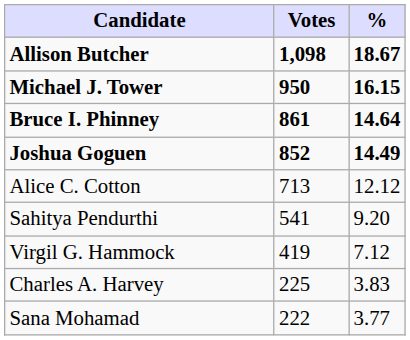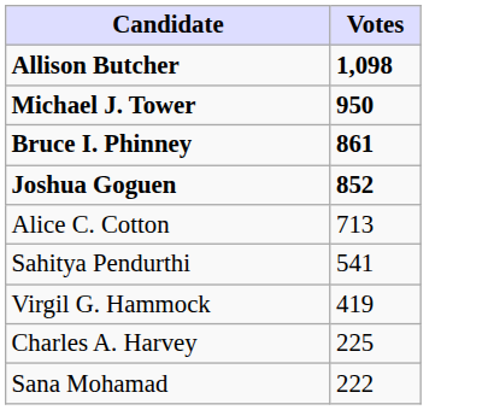 <table class="wikitable">
 <tr>
 <th style="background:#ddf; width:200px;">Candidate</th>
 <th style="background:#ddf; width:50px;">Votes</th>
-<th style="background:#ddf; width:30px;">%</th>
 </tr>
 <tr>
 <td><strong>Allison Butcher</strong></td>
 <td><strong>1,098</strong></td>
-<td><strong>18.67</strong></td>
 </tr>
 <tr>
 <td><strong>Michael J. Tower</strong></td>
 <td><strong>950</strong></td>
-<td><strong>16.15</strong></td>
 </tr>
 <tr>
 <td><strong>Bruce I. Phinney</strong></td>
 <td><strong>861</strong></td>
-<td><strong>14.64</strong></td>
 </tr>
 <tr>
 <td><strong>Joshua Goguen</strong></td>
 <td><strong>852</strong></td>
-<td><strong>14.49</strong></td>
 </tr>
 <tr>
 <td>Alice C. Cotton</td>
 <td>713</td>
-<td>12.12</td>
 </tr>
 <tr>
 <td>Sahitya Pendurthi</td>
 <td>541</td>
-<td>9.20</td>
 </tr>
 <tr>
 <td>Virgil G. Hammock</td>
 <td>419</td>
-<td>7.12</td>
 </tr>
 <tr>
 <td>Charles A. Harvey</td>
 <td>225</td>
-<td>3.83</td>
 </tr>
 <tr>
 <td>Sana Mohamad</td>
 <td>222</td>
-<td>3.77</td>
 </tr>
 </table>
